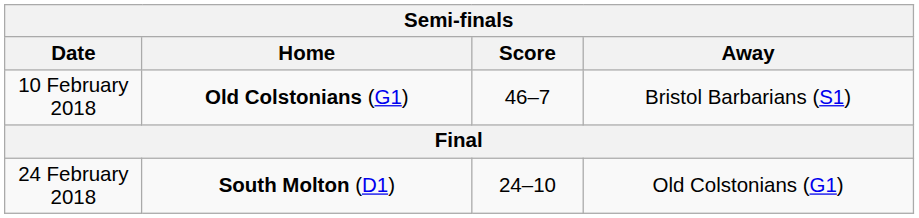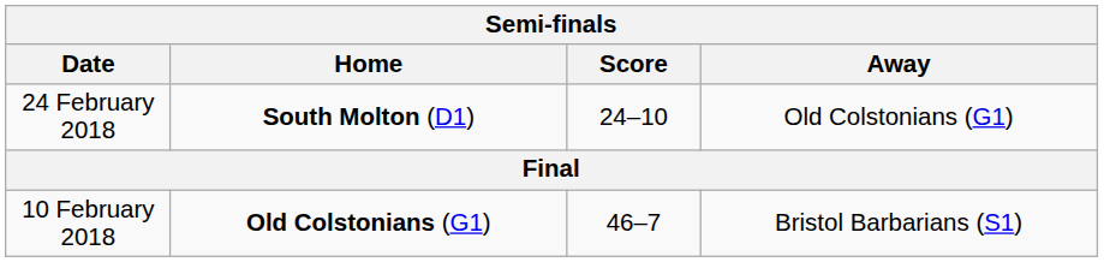 <table class="wikitable" style="text-align: center">
 <tr>
 <th colspan=4>Semi-finals</th>
 </tr>
 <tr>
 <th width=100>Date</th>
 <th width=250>Home</th>
 <th width=80>Score</th>
 <th width=250>Away</th>
 </tr>
 <tr>
+<td>24 February 2018</td>
+<td><strong>South Molton</strong> (<a href='#'>D1</a>)</td>
+<td>24–10</td>
+<td>Old Colstonians (<a href='#'>G1</a>)</td>
+</tr>
+<tr>
+<th colspan="4">Final</th>
+</tr>
+<tr>
 <td>10 February 2018</td>
 <td><strong>Old Colstonians</strong> (<a href='#'>G1</a>)</td>
 <td>46–7</td>
 <td>Bristol Barbarians (<a href='#'>S1</a>)</td>
 </tr>
-<tr>
-<th colspan="4">Final</th>
-</tr>
-<tr>
-<td>24 February 2018</td>
-<td><strong>South Molton</strong> (<a href='#'>D1</a>)</td>
-<td>24–10</td>
-<td>Old Colstonians (<a href='#'>G1</a>)</td>
-</tr>
 </table>
